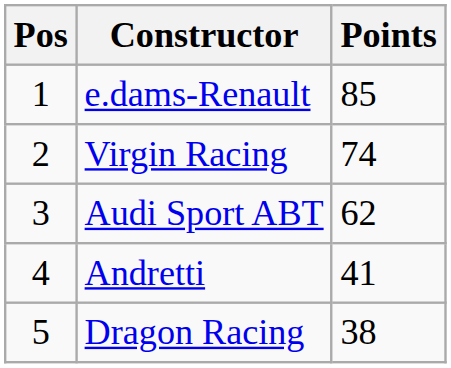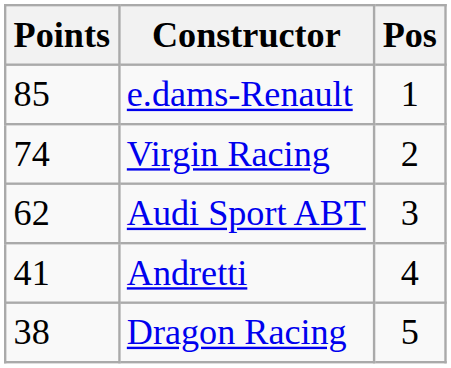 <table class="wikitable" style="font-size: 95%;">
 <tr>
+<th>Points</th>
+<th>Constructor</th>
 <th>Pos</th>
-<th>Constructor</th>
-<th>Points</th>
 </tr>
 <tr>
+<td align="left">85</td>
+<td> <a href='#'>e.dams-Renault</a></td>
 <td align="center">1</td>
-<td> <a href='#'>e.dams-Renault</a></td>
-<td align="left">85</td>
 </tr>
 <tr>
+<td align="left">74</td>
+<td> <a href='#'>Virgin Racing</a></td>
 <td align="center">2</td>
-<td> <a href='#'>Virgin Racing</a></td>
-<td align="left">74</td>
 </tr>
 <tr>
+<td align="left">62</td>
+<td> <a href='#'>Audi Sport ABT</a></td>
 <td align="center">3</td>
-<td> <a href='#'>Audi Sport ABT</a></td>
-<td align="left">62</td>
 </tr>
 <tr>
+<td align="left">41</td>
+<td> <a href='#'>Andretti</a></td>
 <td align="center">4</td>
-<td> <a href='#'>Andretti</a></td>
-<td align="left">41</td>
 </tr>
 <tr>
+<td align="left">38</td>
+<td> <a href='#'>Dragon Racing</a></td>
 <td align="center">5</td>
-<td> <a href='#'>Dragon Racing</a></td>
-<td align="left">38</td>
 </tr>
 </table>
